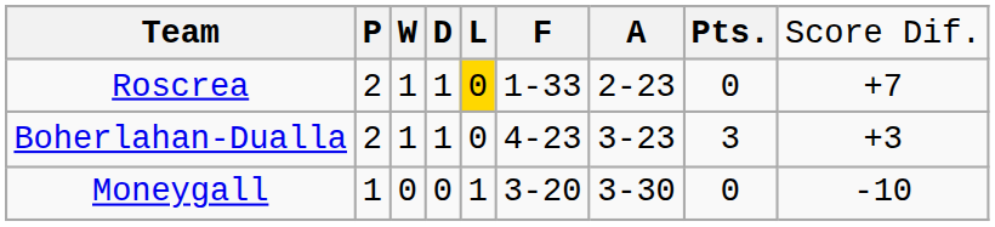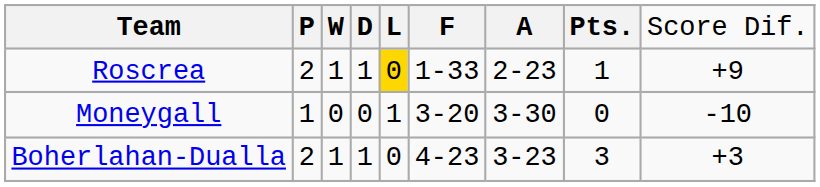 <table class="wikitable">
 <tr>
 <th>Team</th>
 <th>P</th>
 <th>W</th>
 <th>D</th>
 <th>L</th>
 <th>F</th>
 <th>A</th>
 <th>Pts.</th>
 <td>Score Dif.</td>
 </tr>
 <tr align="center">
 <td><a href='#'>Roscrea</a></td>
 <td>2</td>
 <td>1</td>
 <td>1</td>
 <td style="background: gold;">0</td>
 <td>1-33</td>
 <td>2-23</td>
+<td>1</td>
+<td>+9</td>
+</tr>
+<tr align="center">
+<td><a href='#'>Moneygall</a></td>
+<td>1</td>
 <td>0</td>
-<td>+7</td>
+<td>0</td>
+<td>1</td>
+<td>3-20</td>
+<td>3-30</td>
+<td>0</td>
+<td>-10</td>
 </tr>
 <tr align="center">
 <td><a href='#'>Boherlahan-Dualla</a></td>
 <td>2</td>
 <td>1</td>
 <td>1</td>
 <td>0</td>
 <td>4-23</td>
 <td>3-23</td>
 <td>3</td>
 <td>+3</td>
 </tr>
-<tr align="center">
-<td><a href='#'>Moneygall</a></td>
-<td>1</td>
-<td>0</td>
-<td>0</td>
-<td>1</td>
-<td>3-20</td>
-<td>3-30</td>
-<td>0</td>
-<td>-10</td>
-</tr>
 </table>
